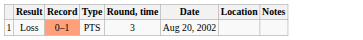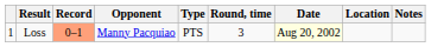 <table class="wikitable" style="text-align:center">
 <tr>
 <th></th>
 <th>Result</th>
 <th>Record</th>
+<th>Opponent</th>
 <th>Type</th>
 <th>Round, time</th>
 <th>Date</th>
 <th>Location</th>
 <th>Notes</th>
 </tr>
 <tr>
 <td>1</td>
 <td>Loss</td>
 <td style="background: lightsalmon;">0–1</td>
+<td style="text-align:left;"> <a href='#'>Manny Pacquiao</a></td>
 <td>PTS</td>
 <td>3</td>
-<td>Aug 20, 2002</td>
+<td style="background: lightyellow;">Aug 20, 2002</td>
 <td style="text-align:left;"> </td>
 <td></td>
 </tr>
 </table>
